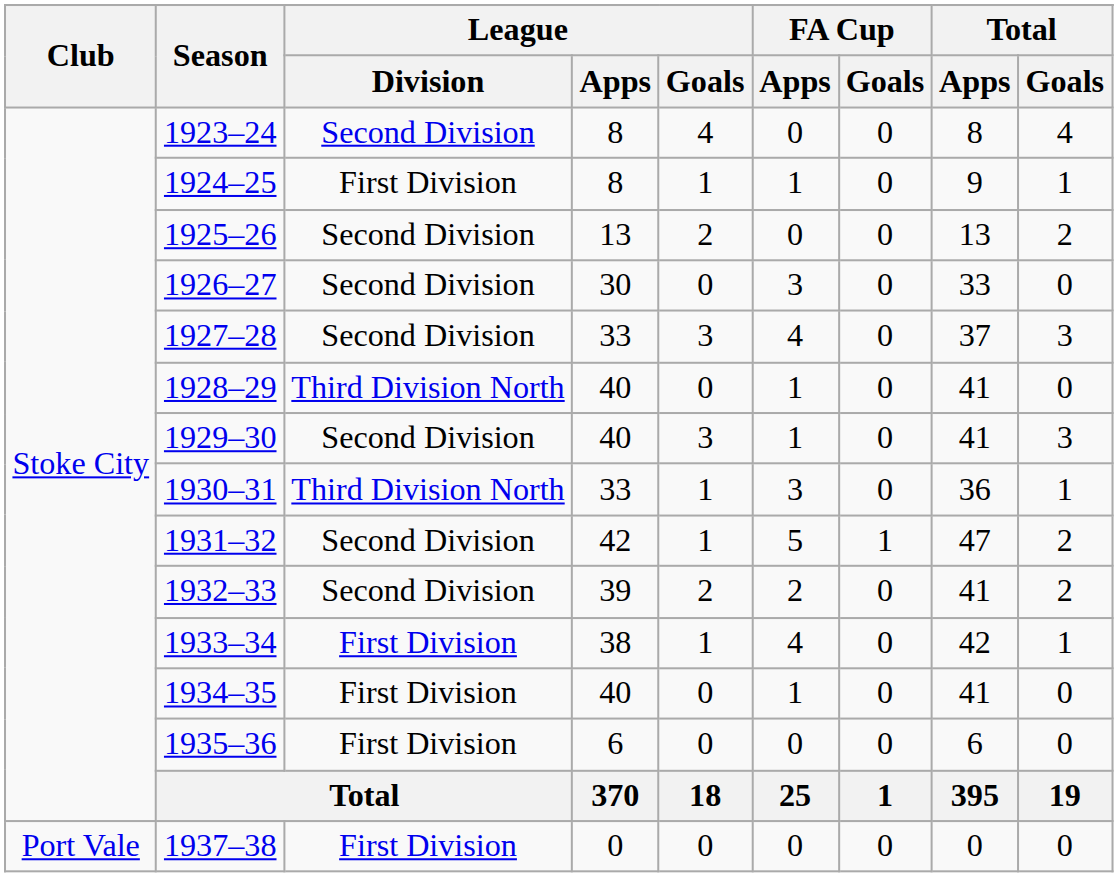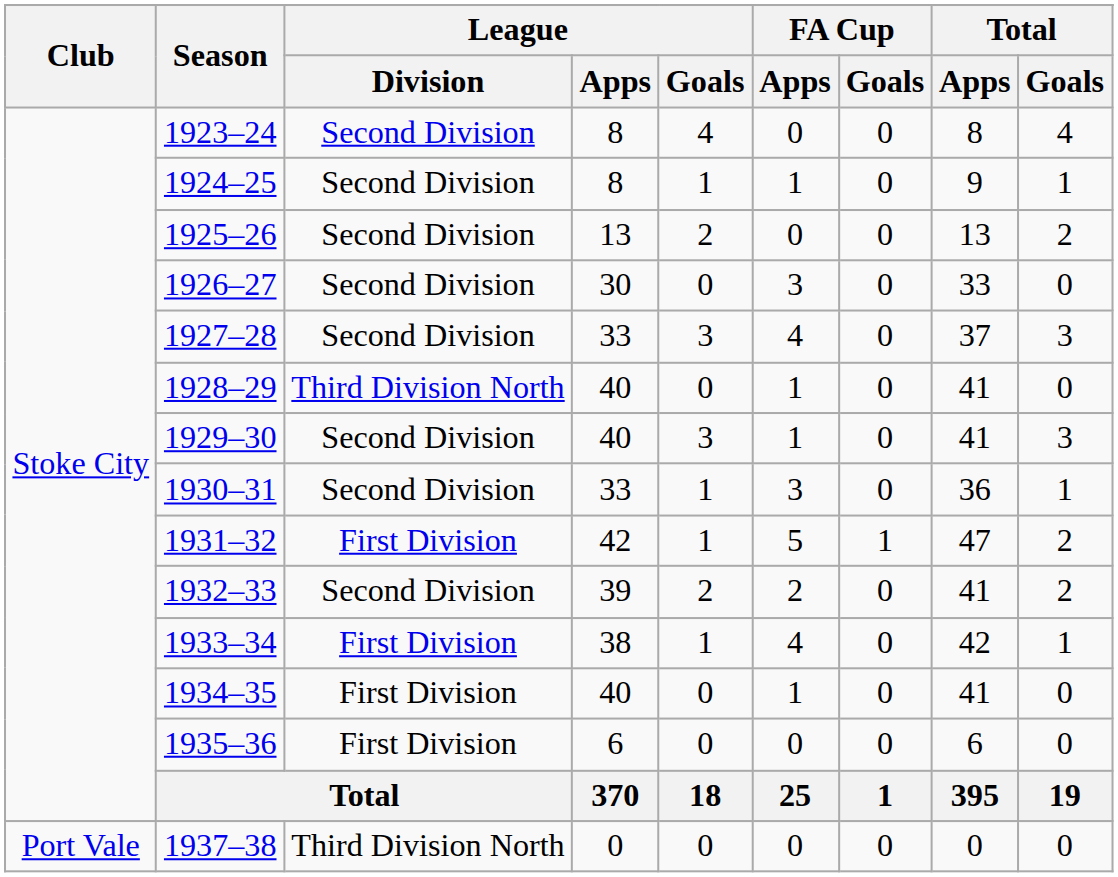 <table class="wikitable" style="text-align: center;">
 <tr>
 </tr>
 <tr>
 <th rowspan="2">Club</th>
 <th rowspan="2">Season</th>
 <th colspan="3">League</th>
 <th colspan="2">FA Cup</th>
 <th colspan="2">Total</th>
 </tr>
 <tr>
 <th>Division</th>
 <th>Apps</th>
 <th>Goals</th>
 <th>Apps</th>
 <th>Goals</th>
 <th>Apps</th>
 <th>Goals</th>
 </tr>
 <tr>
 <td rowspan="14"><a href='#'>Stoke City</a></td>
 <td><a href='#'>1923–24</a></td>
 <td><a href='#'>Second Division</a></td>
 <td>8</td>
 <td>4</td>
 <td>0</td>
 <td>0</td>
 <td>8</td>
 <td>4</td>
 </tr>
 <tr>
 <td><a href='#'>1924–25</a></td>
-<td>First Division</td>
+<td>Second Division</td>
 <td>8</td>
 <td>1</td>
 <td>1</td>
 <td>0</td>
 <td>9</td>
 <td>1</td>
 </tr>
 <tr>
 <td><a href='#'>1925–26</a></td>
 <td>Second Division</td>
 <td>13</td>
 <td>2</td>
 <td>0</td>
 <td>0</td>
 <td>13</td>
 <td>2</td>
 </tr>
 <tr>
 <td><a href='#'>1926–27</a></td>
 <td>Second Division</td>
 <td>30</td>
 <td>0</td>
 <td>3</td>
 <td>0</td>
 <td>33</td>
 <td>0</td>
 </tr>
 <tr>
 <td><a href='#'>1927–28</a></td>
 <td>Second Division</td>
 <td>33</td>
 <td>3</td>
 <td>4</td>
 <td>0</td>
 <td>37</td>
 <td>3</td>
 </tr>
 <tr>
 <td><a href='#'>1928–29</a></td>
 <td><a href='#'>Third Division North</a></td>
 <td>40</td>
 <td>0</td>
 <td>1</td>
 <td>0</td>
 <td>41</td>
 <td>0</td>
 </tr>
 <tr>
 <td><a href='#'>1929–30</a></td>
 <td>Second Division</td>
 <td>40</td>
 <td>3</td>
 <td>1</td>
 <td>0</td>
 <td>41</td>
 <td>3</td>
 </tr>
 <tr>
 <td><a href='#'>1930–31</a></td>
-<td><a href='#'>Third Division North</a></td>
+<td>Second Division</td>
 <td>33</td>
 <td>1</td>
 <td>3</td>
 <td>0</td>
 <td>36</td>
 <td>1</td>
 </tr>
 <tr>
 <td><a href='#'>1931–32</a></td>
-<td>Second Division</td>
+<td><a href='#'>First Division</a></td>
 <td>42</td>
 <td>1</td>
 <td>5</td>
 <td>1</td>
 <td>47</td>
 <td>2</td>
 </tr>
 <tr>
 <td><a href='#'>1932–33</a></td>
 <td>Second Division</td>
 <td>39</td>
 <td>2</td>
 <td>2</td>
 <td>0</td>
 <td>41</td>
 <td>2</td>
 </tr>
 <tr>
 <td><a href='#'>1933–34</a></td>
 <td><a href='#'>First Division</a></td>
 <td>38</td>
 <td>1</td>
 <td>4</td>
 <td>0</td>
 <td>42</td>
 <td>1</td>
 </tr>
 <tr>
 <td><a href='#'>1934–35</a></td>
 <td>First Division</td>
 <td>40</td>
 <td>0</td>
 <td>1</td>
 <td>0</td>
 <td>41</td>
 <td>0</td>
 </tr>
 <tr>
 <td><a href='#'>1935–36</a></td>
 <td>First Division</td>
 <td>6</td>
 <td>0</td>
 <td>0</td>
 <td>0</td>
 <td>6</td>
 <td>0</td>
 </tr>
 <tr>
 <th colspan="2">Total</th>
 <th>370</th>
 <th>18</th>
 <th>25</th>
 <th>1</th>
 <th>395</th>
 <th>19</th>
 </tr>
 <tr>
 <td><a href='#'>Port Vale</a></td>
 <td><a href='#'>1937–38</a></td>
-<td><a href='#'>First Division</a></td>
+<td>Third Division North</td>
 <td>0</td>
 <td>0</td>
 <td>0</td>
 <td>0</td>
 <td>0</td>
 <td>0</td>
 </tr>
 </table>
